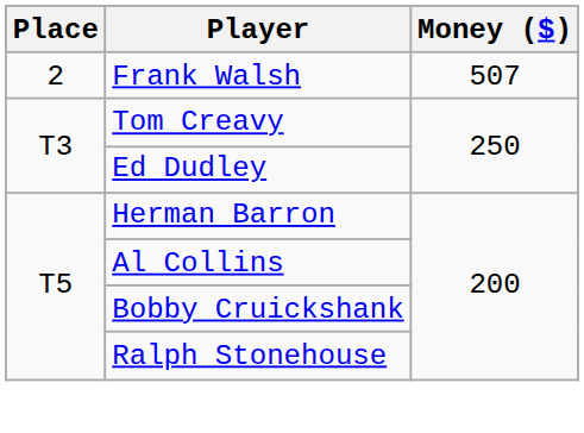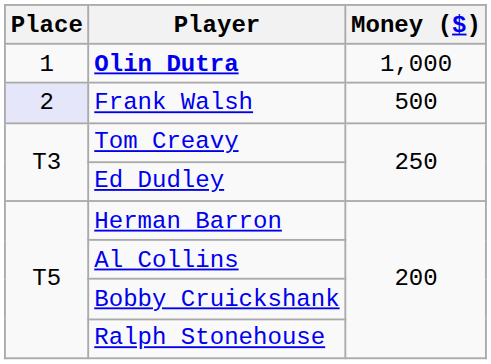 <table class=wikitable>
 <tr>
 <th>Place</th>
 <th>Player</th>
 <th>Money (<a href='#'>$</a>)</th>
 </tr>
 <tr>
-<td align=center>2</td>
+<td align=center>1</td>
+<td> <strong><a href='#'>Olin Dutra</a></strong></td>
+<td align=center>1,000</td>
+</tr>
+<tr>
+<td align=center style="background: lavender;">2</td>
 <td> <a href='#'>Frank Walsh</a></td>
-<td align=center>507</td>
+<td align=center>500</td>
 </tr>
 <tr>
 <td align=center rowspan=2>T3</td>
 <td> <a href='#'>Tom Creavy</a></td>
 <td align=center rowspan=2>250</td>
 </tr>
 <tr>
 <td> <a href='#'>Ed Dudley</a></td>
 </tr>
 <tr>
 <td align=center rowspan=4>T5</td>
 <td> <a href='#'>Herman Barron</a></td>
 <td align=center rowspan=4>200</td>
 </tr>
 <tr>
 <td> <a href='#'>Al Collins</a></td>
 </tr>
 <tr>
 <td> <a href='#'>Bobby Cruickshank</a></td>
 </tr>
 <tr>
 <td> <a href='#'>Ralph Stonehouse</a></td>
 </tr>
 </table>
